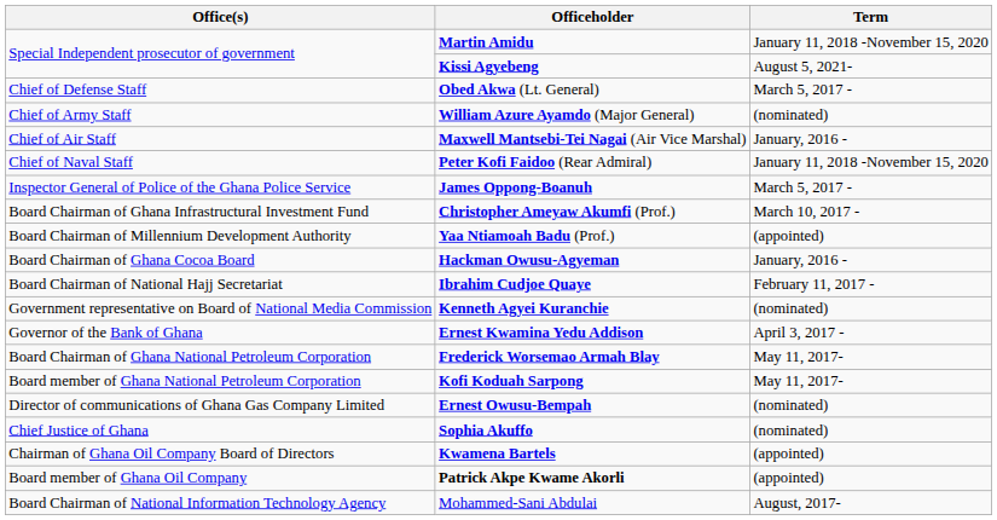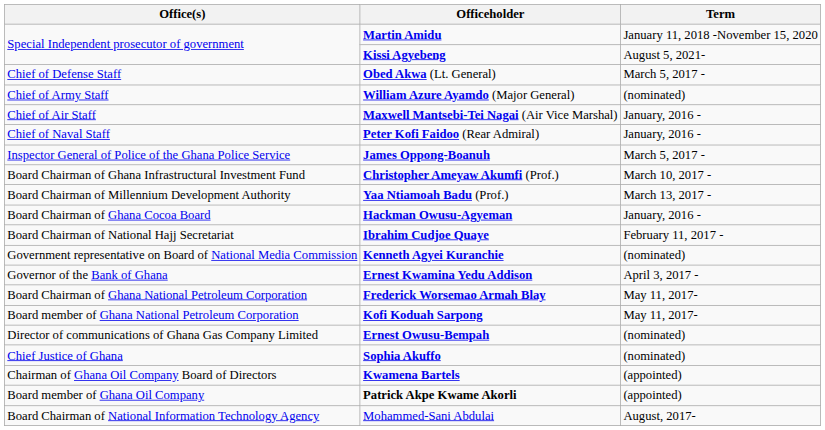 <table class="wikitable sortable">
 <tr>
 <th>Office(s)</th>
 <th>Officeholder</th>
 <th>Term</th>
 </tr>
 <tr>
 <td rowspan=2><a href='#'>Special Independent prosecutor of government</a></td>
 <td><strong><a href='#'>Martin Amidu</a></strong></td>
 <td>January 11, 2018 -November 15, 2020</td>
 </tr>
 <tr>
 <td><strong><a href='#'>Kissi Agyebeng</a></strong></td>
 <td>August 5, 2021-</td>
 </tr>
 <tr>
 <td><a href='#'>Chief of Defense Staff</a></td>
 <td><strong><a href='#'>Obed Akwa</a></strong> (Lt. General)</td>
 <td>March 5, 2017 -</td>
 </tr>
 <tr>
 <td><a href='#'>Chief of Army Staff</a></td>
 <td><strong><a href='#'>William Azure Ayamdo</a></strong> (Major General)</td>
 <td>(nominated)</td>
 </tr>
 <tr>
 <td><a href='#'>Chief of Air Staff</a></td>
 <td><strong><a href='#'>Maxwell Mantsebi-Tei Nagai</a></strong> (Air Vice Marshal)</td>
 <td>January, 2016 -</td>
 </tr>
 <tr>
 <td><a href='#'>Chief of Naval Staff</a></td>
 <td><strong><a href='#'>Peter Kofi Faidoo</a></strong> (Rear Admiral)</td>
-<td>January 11, 2018 -November 15, 2020</td>
+<td>January, 2016 -</td>
 </tr>
 <tr>
 <td><a href='#'>Inspector General of Police of the Ghana Police Service</a></td>
 <td><strong><a href='#'>James Oppong-Boanuh</a></strong></td>
 <td>March 5, 2017 -</td>
 </tr>
 <tr>
 <td>Board Chairman of Ghana Infrastructural Investment Fund</td>
 <td><strong><a href='#'>Christopher Ameyaw Akumfi</a></strong> (Prof.)</td>
 <td>March 10, 2017 -</td>
 </tr>
 <tr>
 <td>Board Chairman of Millennium Development Authority</td>
 <td><strong><a href='#'>Yaa Ntiamoah Badu</a></strong> (Prof.)</td>
-<td>(appointed)</td>
+<td>March 13, 2017 -</td>
 </tr>
 <tr>
 <td>Board Chairman of <a href='#'>Ghana Cocoa Board</a></td>
 <td><strong><a href='#'>Hackman Owusu-Agyeman</a></strong></td>
 <td>January, 2016 -</td>
 </tr>
 <tr>
 <td>Board Chairman of National Hajj Secretariat</td>
 <td><strong><a href='#'>Ibrahim Cudjoe Quaye</a></strong></td>
 <td>February 11, 2017 -</td>
 </tr>
 <tr>
 <td>Government representative on Board of <a href='#'>National Media Commission</a></td>
 <td><strong><a href='#'>Kenneth Agyei Kuranchie</a></strong></td>
 <td>(nominated)</td>
 </tr>
 <tr>
 <td>Governor of the <a href='#'>Bank of Ghana</a></td>
 <td><strong><a href='#'>Ernest Kwamina Yedu Addison</a></strong></td>
 <td>April 3, 2017 -</td>
 </tr>
 <tr>
 <td>Board Chairman of <a href='#'>Ghana National Petroleum Corporation</a></td>
 <td><strong><a href='#'>Frederick Worsemao Armah Blay</a></strong></td>
 <td>May 11, 2017-</td>
 </tr>
 <tr>
 <td>Board member of <a href='#'>Ghana National Petroleum Corporation</a></td>
 <td><strong><a href='#'>Kofi Koduah&nbsp;Sarpong</a></strong> </td>
 <td>May 11, 2017-</td>
 </tr>
 <tr>
 <td>Director of communications of Ghana Gas Company Limited</td>
 <td><strong><a href='#'>Ernest Owusu-Bempah</a></strong></td>
 <td>(nominated)</td>
 </tr>
 <tr>
 <td><a href='#'>Chief Justice of Ghana</a></td>
 <td><strong><a href='#'>Sophia Akuffo</a></strong></td>
 <td>(nominated)</td>
 </tr>
 <tr>
 <td>Chairman of <a href='#'>Ghana Oil Company</a> Board of Directors</td>
 <td><strong><a href='#'>Kwamena Bartels</a></strong></td>
 <td>(appointed)</td>
 </tr>
 <tr>
 <td>Board member of <a href='#'>Ghana Oil Company</a></td>
 <td><strong>Patrick Akpe Kwame Akorli</strong></td>
 <td>(appointed)</td>
 </tr>
 <tr>
 <td>Board Chairman of <a href='#'>National Information Technology Agency</a></td>
 <td><a href='#'>Mohammed-Sani Abdulai</a></td>
 <td>August, 2017-</td>
 </tr>
 </table>
